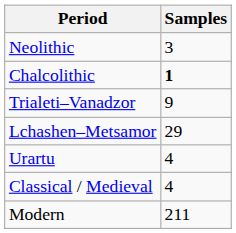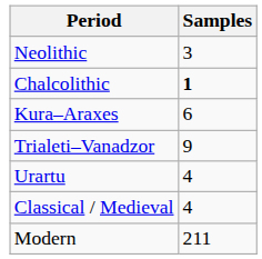 <table class="wikitable" style="float: right;">
 <tr>
 <th>Period</th>
 <th>Samples</th>
 </tr>
 <tr>
 <td><a href='#'>Neolithic</a></td>
 <td>3</td>
 </tr>
 <tr>
 <td><a href='#'>Chalcolithic</a></td>
 <td><strong>1</strong></td>
 </tr>
 <tr>
+<td><a href='#'>Kura–Araxes</a></td>
+<td>6</td>
+</tr>
+<tr>
 <td><a href='#'>Trialeti–Vanadzor</a></td>
 <td>9</td>
-</tr>
-<tr>
-<td><a href='#'>Lchashen–Metsamor</a></td>
-<td>29</td>
 </tr>
 <tr>
 <td><a href='#'>Urartu</a></td>
 <td>4</td>
 </tr>
 <tr>
 <td><a href='#'>Classical</a> / <a href='#'>Medieval</a></td>
 <td>4</td>
 </tr>
 <tr>
 <td>Modern</td>
 <td>211</td>
 </tr>
 </table>
